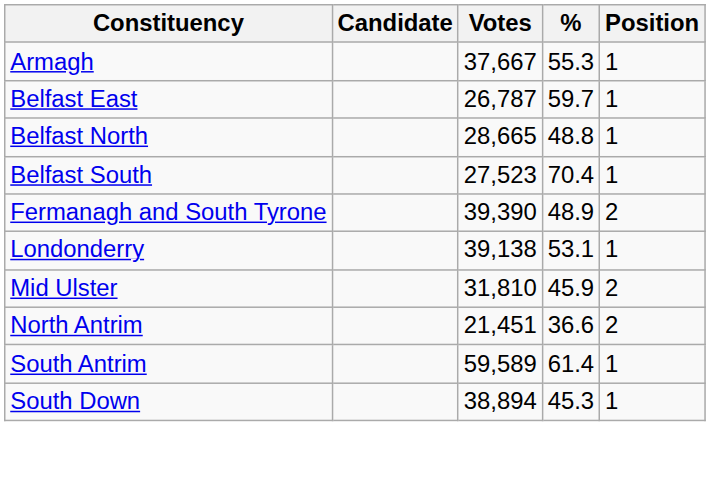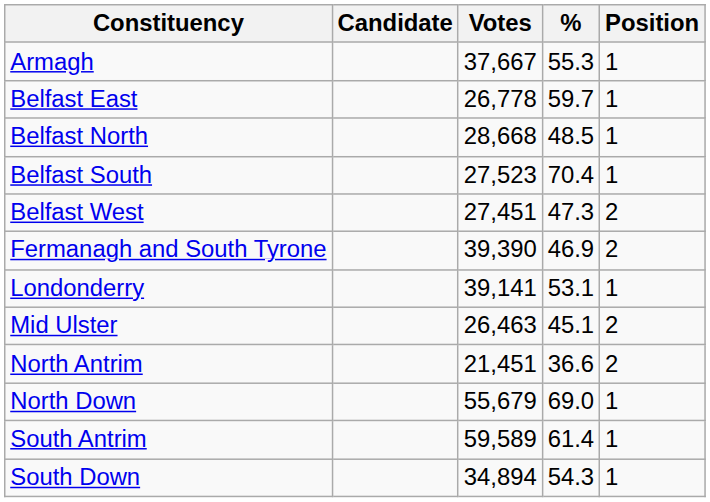 <table class="wikitable sortable">
 <tr>
 <th>Constituency</th>
 <th>Candidate</th>
 <th>Votes</th>
 <th>%</th>
 <th>Position</th>
 </tr>
 <tr>
 <td><a href='#'>Armagh</a></td>
 <td></td>
 <td>37,667</td>
 <td>55.3</td>
 <td>1</td>
 </tr>
 <tr>
 <td><a href='#'>Belfast East</a></td>
 <td></td>
-<td>26,787</td>
+<td>26,778</td>
 <td>59.7</td>
 <td>1</td>
 </tr>
 <tr>
 <td><a href='#'>Belfast North</a></td>
 <td></td>
-<td>28,665</td>
-<td>48.8</td>
+<td>28,668</td>
+<td>48.5</td>
 <td>1</td>
 </tr>
 <tr>
 <td><a href='#'>Belfast South</a></td>
 <td></td>
 <td>27,523</td>
 <td>70.4</td>
 <td>1</td>
 </tr>
 <tr>
+<td><a href='#'>Belfast West</a></td>
+<td></td>
+<td>27,451</td>
+<td>47.3</td>
+<td>2</td>
+</tr>
+<tr>
 <td><a href='#'>Fermanagh and South Tyrone</a></td>
 <td></td>
 <td>39,390</td>
-<td>48.9</td>
+<td>46.9</td>
 <td>2</td>
 </tr>
 <tr>
 <td><a href='#'>Londonderry</a></td>
 <td></td>
-<td>39,138</td>
+<td>39,141</td>
 <td>53.1</td>
 <td>1</td>
 </tr>
 <tr>
 <td><a href='#'>Mid Ulster</a></td>
 <td></td>
-<td>31,810</td>
-<td>45.9</td>
+<td>26,463</td>
+<td>45.1</td>
 <td>2</td>
 </tr>
 <tr>
 <td><a href='#'>North Antrim</a></td>
 <td></td>
 <td>21,451</td>
 <td>36.6</td>
 <td>2</td>
+</tr>
+<tr>
+<td><a href='#'>North Down</a></td>
+<td></td>
+<td>55,679</td>
+<td>69.0</td>
+<td>1</td>
 </tr>
 <tr>
 <td><a href='#'>South Antrim</a></td>
 <td></td>
 <td>59,589</td>
 <td>61.4</td>
 <td>1</td>
 </tr>
 <tr>
 <td><a href='#'>South Down</a></td>
 <td></td>
-<td>38,894</td>
-<td>45.3</td>
+<td>34,894</td>
+<td>54.3</td>
 <td>1</td>
 </tr>
 </table>
